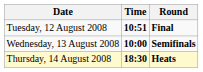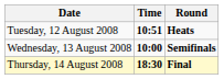 <table class="wikitable">
 <tr>
 <th>Date</th>
 <th>Time</th>
 <th>Round</th>
 </tr>
 <tr>
 <td>Tuesday, 12 August 2008</td>
 <td><strong>10:51</strong></td>
-<td><strong>Final</strong></td>
+<td><strong>Heats</strong></td>
 </tr>
 <tr>
 <td>Wednesday, 13 August 2008</td>
 <td><strong>10:00</strong></td>
 <td><strong>Semifinals</strong></td>
 </tr>
 <tr style=background:lemonchiffon>
 <td>Thursday, 14 August 2008</td>
 <td><strong>18:30</strong></td>
-<td><strong>Heats</strong></td>
+<td><strong>Final</strong></td>
 </tr>
 </table>
